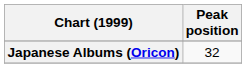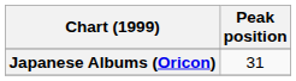 <table class="wikitable sortable plainrowheaders">
 <tr>
 <th scope="col">Chart (1999)</th>
 <th scope="col">Peak<br>position</th>
 </tr>
 <tr>
 </tr>
 <tr>
 </tr>
 <tr>
 </tr>
 <tr>
 <th scope="row">Japanese Albums (<a href='#'>Oricon</a>)</th>
-<td align="center">32</td>
+<td align="center">31</td>
 </tr>
 <tr>
 </tr>
 </table>
